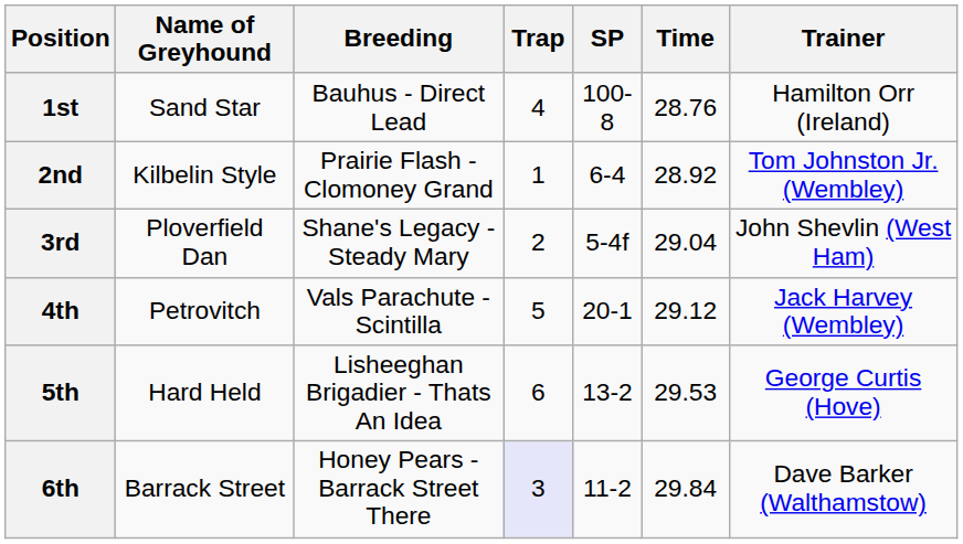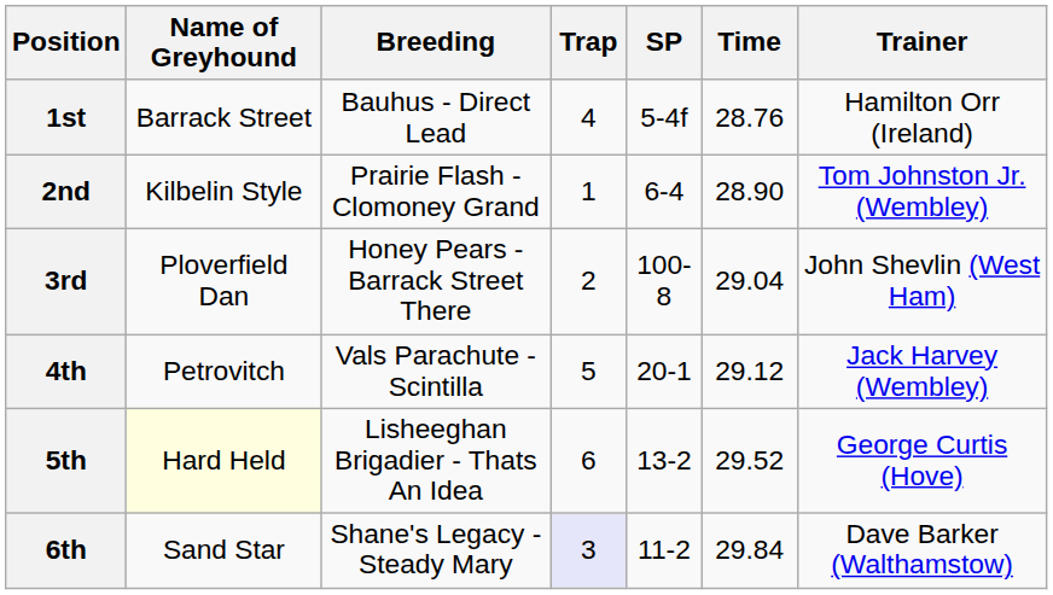 <table class="wikitable" style="text-align: center">
 <tr>
 <th width=50>Position</th>
 <th width=180>Name of Greyhound</th>
 <th width=280>Breeding</th>
 <th width=50>Trap</th>
 <th width=50>SP</th>
 <th width=80>Time</th>
 <th width=250>Trainer</th>
 </tr>
 <tr>
 <th>1st</th>
-<td>Sand Star</td>
+<td>Barrack Street</td>
 <td>Bauhus - Direct Lead</td>
 <td>4</td>
-<td>100-8</td>
+<td>5-4f</td>
 <td>28.76</td>
 <td>Hamilton Orr (Ireland)</td>
 </tr>
 <tr>
 <th>2nd</th>
 <td>Kilbelin Style</td>
 <td>Prairie Flash - Clomoney Grand</td>
 <td>1</td>
 <td>6-4</td>
-<td>28.92</td>
+<td>28.90</td>
 <td><a href='#'>Tom Johnston Jr.</a> <a href='#'>(Wembley)</a></td>
 </tr>
 <tr>
 <th>3rd</th>
 <td>Ploverfield Dan</td>
-<td>Shane's Legacy - Steady Mary</td>
+<td>Honey Pears - Barrack Street There</td>
 <td>2</td>
-<td>5-4f</td>
+<td>100-8</td>
 <td>29.04</td>
 <td>John Shevlin <a href='#'>(West Ham)</a></td>
 </tr>
 <tr>
 <th>4th</th>
 <td>Petrovitch</td>
 <td>Vals Parachute - Scintilla</td>
 <td>5</td>
 <td>20-1</td>
 <td>29.12</td>
 <td><a href='#'>Jack Harvey</a> <a href='#'>(Wembley)</a></td>
 </tr>
 <tr>
 <th>5th</th>
-<td>Hard Held</td>
+<td style="background: lightyellow;">Hard Held</td>
 <td>Lisheeghan Brigadier - Thats An Idea</td>
 <td>6</td>
 <td>13-2</td>
-<td>29.53</td>
+<td>29.52</td>
 <td><a href='#'>George Curtis</a> <a href='#'>(Hove)</a></td>
 </tr>
 <tr>
 <th>6th</th>
-<td>Barrack Street</td>
-<td>Honey Pears - Barrack Street There</td>
+<td>Sand Star</td>
+<td>Shane's Legacy - Steady Mary</td>
 <td style="background: lavender;">3</td>
 <td>11-2</td>
 <td>29.84</td>
 <td>Dave Barker <a href='#'>(Walthamstow)</a></td>
 </tr>
 </table>
